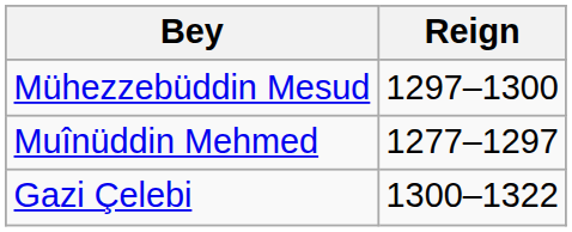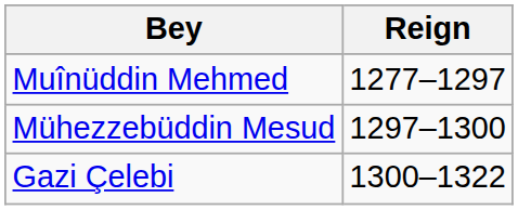 <table class="wikitable">
 <tr>
 <th>Bey</th>
 <th>Reign</th>
 </tr>
 <tr>
+<td><a href='#'>Muînüddin Mehmed</a></td>
+<td>1277–1297</td>
+</tr>
+<tr>
 <td><a href='#'>Mühezzebüddin Mesud</a></td>
 <td>1297–1300</td>
-</tr>
-<tr>
-<td><a href='#'>Muînüddin Mehmed</a></td>
-<td>1277–1297</td>
 </tr>
 <tr>
 <td><a href='#'>Gazi Çelebi</a></td>
 <td>1300–1322</td>
 </tr>
 </table>
